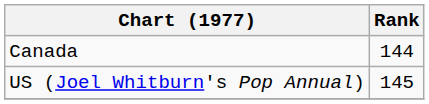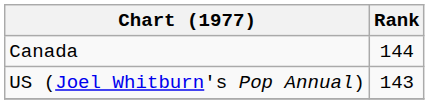 <table class="wikitable sortable">
 <tr>
 <th>Chart (1977)</th>
 <th style="text-align:center;">Rank</th>
 </tr>
 <tr>
 <td>Canada </td>
 <td style="text-align:center;">144</td>
 </tr>
 <tr>
 <td>US (<a href='#'>Joel Whitburn</a>'s <em>Pop Annual</em>)</td>
-<td style="text-align:center;">145</td>
+<td style="text-align:center;">143</td>
 </tr>
 <tr>
 </tr>
 </table>
